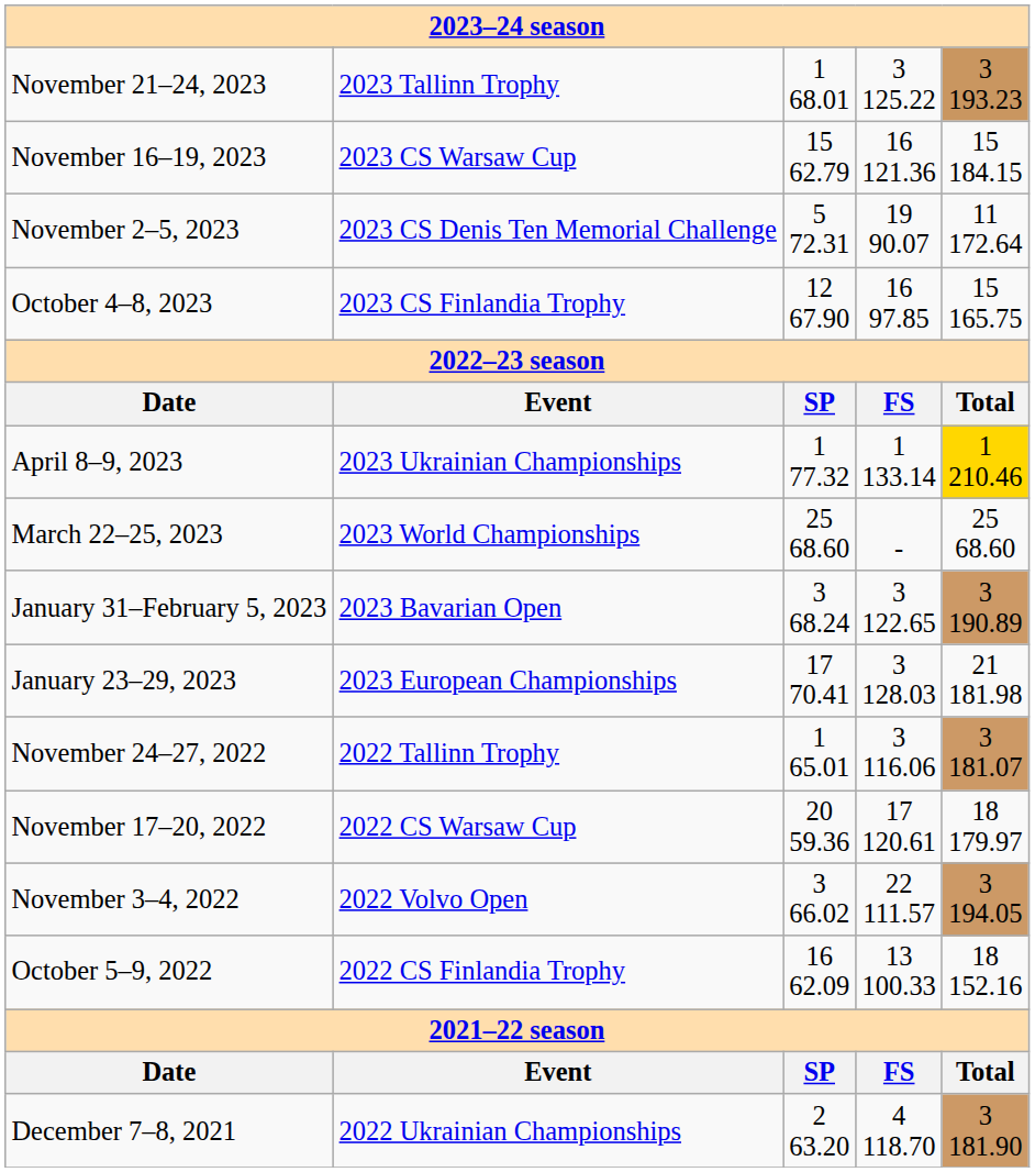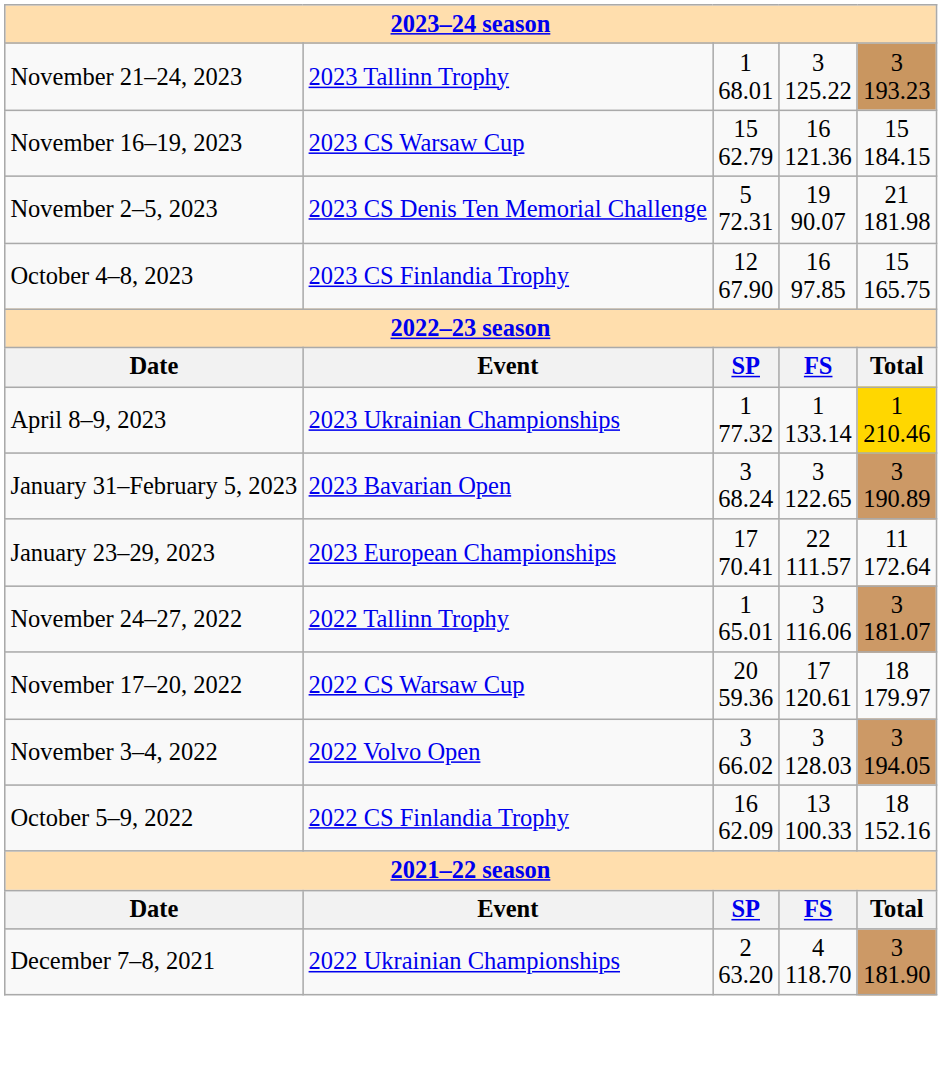 <table class="wikitable">
 <tr>
 <th colspan="5" style="background: #ffdead; text-align:center;"><strong><a href='#'>2023–24 season</a></strong></th>
 </tr>
 <tr>
 <td>November 21–24, 2023</td>
 <td><a href='#'>2023 Tallinn Trophy</a></td>
 <td align=center>1 <br> 68.01</td>
 <td align=center>3 <br> 125.22</td>
 <td align=center bgcolor=c9966>3 <br> 193.23</td>
 </tr>
 <tr>
 <td>November 16–19, 2023</td>
 <td><a href='#'>2023 CS Warsaw Cup</a></td>
 <td align=center>15 <br> 62.79</td>
 <td align=center>16 <br> 121.36</td>
 <td align=center>15 <br> 184.15</td>
 </tr>
 <tr>
 <td>November 2–5, 2023</td>
 <td><a href='#'>2023 CS Denis Ten Memorial Challenge</a></td>
 <td align=center>5 <br> 72.31</td>
 <td align=center>19 <br> 90.07</td>
-<td align=center>11 <br> 172.64</td>
+<td align=center>21 <br> 181.98</td>
 </tr>
 <tr>
 <td>October 4–8, 2023</td>
 <td><a href='#'>2023 CS Finlandia Trophy</a></td>
 <td align=center>12 <br> 67.90</td>
 <td align=center>16 <br> 97.85</td>
 <td align=center>15 <br> 165.75</td>
 </tr>
 <tr>
 <th colspan="5" style="background-color: #ffdead; " align="center"><a href='#'>2022–23 season</a></th>
 </tr>
 <tr>
 <th>Date</th>
 <th>Event</th>
 <th><a href='#'>SP</a></th>
 <th><a href='#'>FS</a></th>
 <th>Total</th>
 </tr>
 <tr>
 <td>April 8–9, 2023</td>
 <td><a href='#'>2023 Ukrainian Championships</a></td>
 <td align=center>1 <br> 77.32</td>
 <td align=center>1 <br> 133.14</td>
 <td align=center bgcolor=gold>1 <br> 210.46</td>
 </tr>
 <tr>
-<td>March 22–25, 2023</td>
-<td><a href='#'>2023 World Championships</a></td>
-<td align=center>25 <br> 68.60</td>
-<td align=center><br> -</td>
-<td align=center>25 <br> 68.60</td>
-</tr>
-<tr>
 <td>January 31–February 5, 2023</td>
 <td><a href='#'>2023 Bavarian Open</a></td>
 <td align=center>3 <br> 68.24</td>
 <td align=center>3 <br> 122.65</td>
 <td align=center bgcolor=cc9966>3 <br> 190.89</td>
 </tr>
 <tr>
 <td>January 23–29, 2023</td>
 <td><a href='#'>2023 European Championships</a></td>
 <td align=center>17 <br> 70.41</td>
-<td align=center>3 <br> 128.03</td>
-<td align=center>21 <br> 181.98</td>
+<td align=center>22 <br> 111.57</td>
+<td align=center>11 <br> 172.64</td>
 </tr>
 <tr>
 <td>November 24–27, 2022</td>
 <td><a href='#'>2022 Tallinn Trophy</a></td>
 <td align=center>1 <br> 65.01</td>
 <td align=center>3 <br> 116.06</td>
 <td align=center bgcolor=cc9966>3 <br> 181.07</td>
 </tr>
 <tr>
 <td>November 17–20, 2022</td>
 <td><a href='#'>2022 CS Warsaw Cup</a></td>
 <td align=center>20 <br> 59.36</td>
 <td align=center>17 <br> 120.61</td>
 <td align=center>18 <br> 179.97</td>
 </tr>
 <tr>
 <td>November 3–4, 2022</td>
 <td><a href='#'>2022 Volvo Open</a></td>
 <td align=center>3 <br> 66.02</td>
-<td align=center>22 <br> 111.57</td>
+<td align=center>3 <br> 128.03</td>
 <td align=center bgcolor=cc9966>3 <br> 194.05</td>
 </tr>
 <tr>
 <td>October 5–9, 2022</td>
 <td><a href='#'>2022 CS Finlandia Trophy</a></td>
 <td align=center>16 <br> 62.09</td>
 <td align=center>13 <br> 100.33</td>
 <td align=center>18 <br> 152.16</td>
 </tr>
 <tr>
 <th colspan="5" style="background-color: #ffdead; " align="center"><a href='#'>2021–22 season</a></th>
 </tr>
 <tr>
 <th>Date</th>
 <th>Event</th>
 <th><a href='#'>SP</a></th>
 <th><a href='#'>FS</a></th>
 <th>Total</th>
 </tr>
 <tr>
 <td>December 7–8, 2021</td>
 <td><a href='#'>2022 Ukrainian Championships</a></td>
 <td align=center>2 <br> 63.20</td>
 <td align=center>4 <br> 118.70</td>
 <td align=center bgcolor=cc9966>3 <br> 181.90</td>
 </tr>
 </table>
